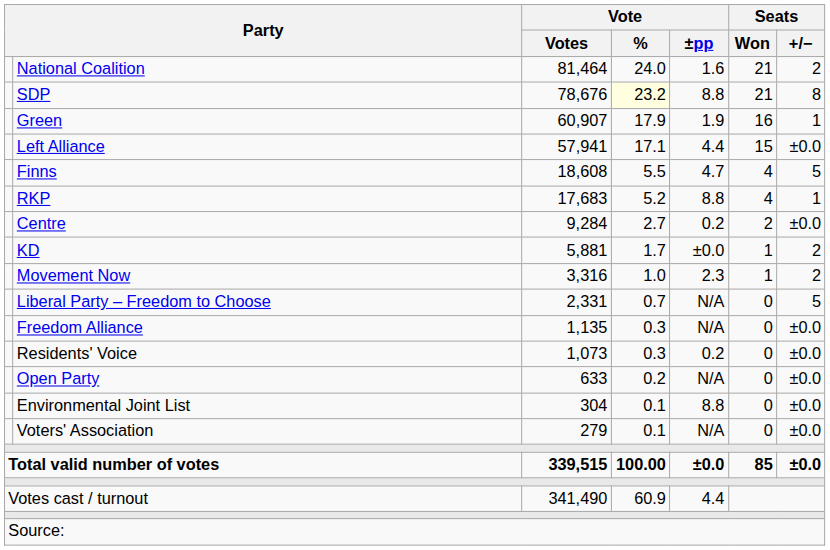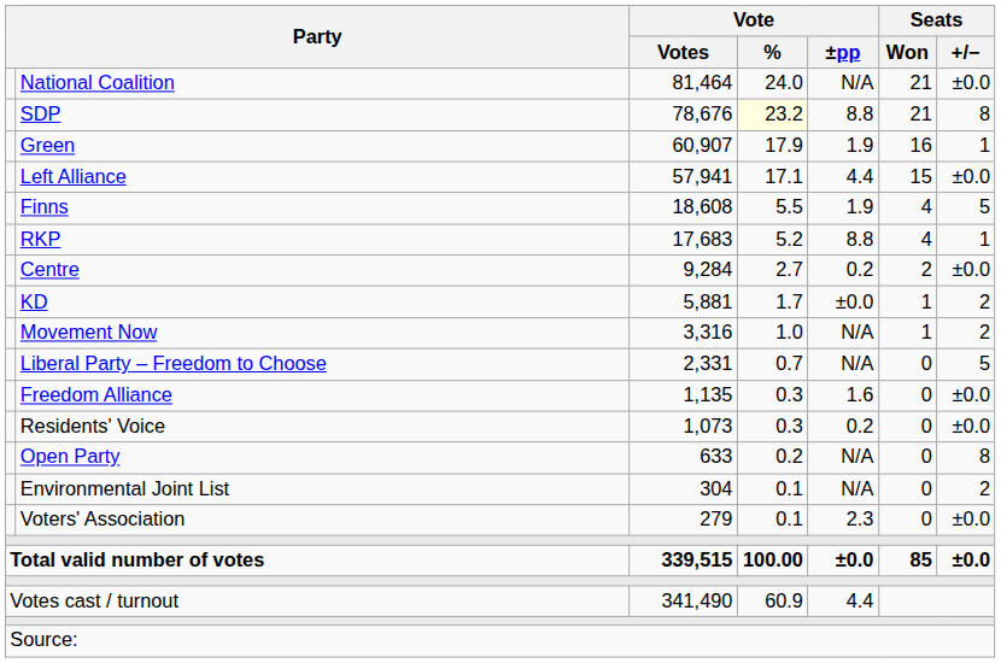 <table class="wikitable" style="text-align:right; font-size:100%;">
 <tr bgcolor="#E9E9E9" align="center">
 <th align="left" rowspan="2" colspan="2" width="500">Party</th>
 <th colspan="3">Vote</th>
 <th colspan="2">Seats</th>
 </tr>
 <tr bgcolor="#E9E9E9" align="center">
 <th width="80">Votes</th>
 <th width="50">%</th>
 <th width="50">±<a href='#'>pp</a></th>
 <th width="40">Won</th>
 <th width="40">+/−</th>
 </tr>
 <tr>
 <td bgcolor=></td>
 <td align="left"><a href='#'>National Coalition</a></td>
 <td>81,464</td>
 <td>24.0</td>
-<td>1.6</td>
+<td>N/A</td>
 <td>21</td>
-<td>2</td>
+<td>±0.0</td>
 </tr>
 <tr>
 <td width="1" bgcolor=></td>
 <td align="left"><a href='#'>SDP</a></td>
 <td>78,676</td>
 <td style="background: lightyellow;">23.2</td>
 <td>8.8</td>
 <td>21</td>
 <td>8</td>
 </tr>
 <tr>
 <td bgcolor=></td>
 <td align="left"><a href='#'>Green</a></td>
 <td>60,907</td>
 <td>17.9</td>
 <td>1.9</td>
 <td>16</td>
 <td>1</td>
 </tr>
 <tr>
 <td bgcolor=></td>
 <td align="left"><a href='#'>Left Alliance</a></td>
 <td>57,941</td>
 <td>17.1</td>
 <td>4.4</td>
 <td>15</td>
 <td>±0.0</td>
 </tr>
 <tr>
 <td bgcolor=></td>
 <td align="left"><a href='#'>Finns</a></td>
 <td>18,608</td>
 <td>5.5</td>
-<td>4.7</td>
+<td>1.9</td>
 <td>4</td>
 <td>5</td>
 </tr>
 <tr>
 <td bgcolor=></td>
 <td align="left"><a href='#'>RKP</a></td>
 <td>17,683</td>
 <td>5.2</td>
 <td>8.8</td>
 <td>4</td>
 <td>1</td>
 </tr>
 <tr>
 <td bgcolor=></td>
 <td align="left"><a href='#'>Centre</a></td>
 <td>9,284</td>
 <td>2.7</td>
 <td>0.2</td>
 <td>2</td>
 <td>±0.0</td>
 </tr>
 <tr>
 <td bgcolor=></td>
 <td align="left"><a href='#'>KD</a></td>
 <td>5,881</td>
 <td>1.7</td>
 <td>±0.0</td>
 <td>1</td>
 <td>2</td>
 </tr>
 <tr>
 <td bgcolor=></td>
 <td align="left"><a href='#'>Movement Now</a></td>
 <td>3,316</td>
 <td>1.0</td>
-<td>2.3</td>
+<td>N/A</td>
 <td>1</td>
 <td>2</td>
 </tr>
 <tr>
 <td bgcolor=></td>
 <td align="left"><a href='#'>Liberal Party – Freedom to Choose</a></td>
 <td>2,331</td>
 <td>0.7</td>
 <td>N/A</td>
 <td>0</td>
 <td>5</td>
 </tr>
 <tr>
 <td bgcolor=></td>
 <td align="left"><a href='#'>Freedom Alliance</a></td>
 <td>1,135</td>
 <td>0.3</td>
-<td>N/A</td>
+<td>1.6</td>
 <td>0</td>
 <td>±0.0</td>
 </tr>
 <tr>
 <td bgcolor=></td>
 <td align="left">Residents' Voice</td>
 <td>1,073</td>
 <td>0.3</td>
 <td>0.2</td>
 <td>0</td>
 <td>±0.0</td>
 </tr>
 <tr>
 <td bgcolor=></td>
 <td align="left"><a href='#'>Open Party</a></td>
 <td>633</td>
 <td>0.2</td>
 <td>N/A</td>
 <td>0</td>
-<td>±0.0</td>
+<td>8</td>
 </tr>
 <tr>
 <td bgcolor=></td>
 <td align="left">Environmental Joint List</td>
 <td>304</td>
 <td>0.1</td>
-<td>8.8</td>
+<td>N/A</td>
 <td>0</td>
-<td>±0.0</td>
+<td>2</td>
 </tr>
 <tr>
 <td bgcolor=></td>
 <td align="left">Voters' Association</td>
 <td>279</td>
 <td>0.1</td>
-<td>N/A</td>
+<td>2.3</td>
 <td>0</td>
 <td>±0.0</td>
 </tr>
 <tr>
 <td colspan="7" bgcolor="#E9E9E9"></td>
 </tr>
 <tr style="font-weight:bold;">
 <td align="left" colspan="2">Total valid number of votes</td>
 <td>339,515</td>
 <td>100.00</td>
 <td>±0.0</td>
 <td>85</td>
 <td>±0.0</td>
 </tr>
 <tr>
 <td colspan="7" bgcolor="#E9E9E9"></td>
 </tr>
 <tr>
 <td align="left" colspan="2">Votes cast / turnout</td>
 <td>341,490</td>
 <td>60.9</td>
 <td>4.4</td>
 </tr>
 <tr style="font-weight:bold;">
 <td colspan="7" bgcolor="#E9E9E9"></td>
 </tr>
 <tr>
 <td align="left" colspan="7">Source: </td>
 </tr>
 </table>
